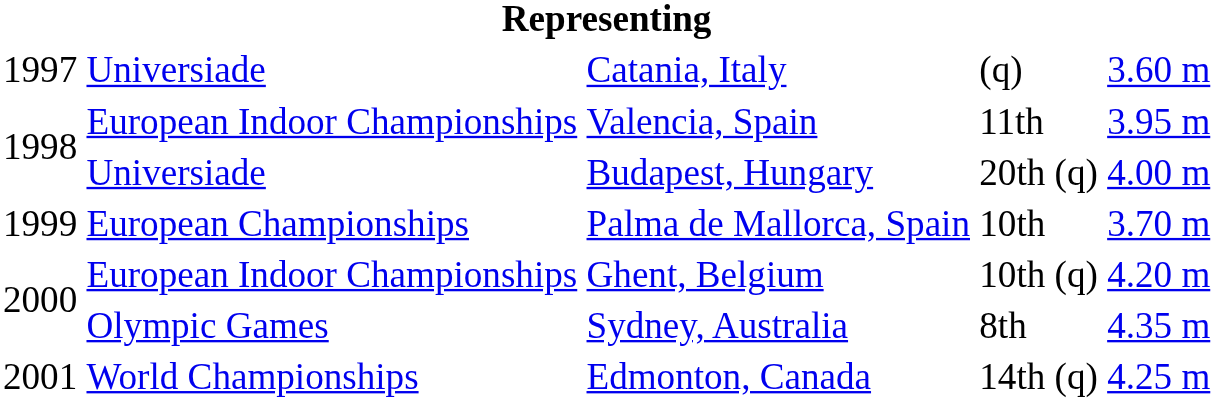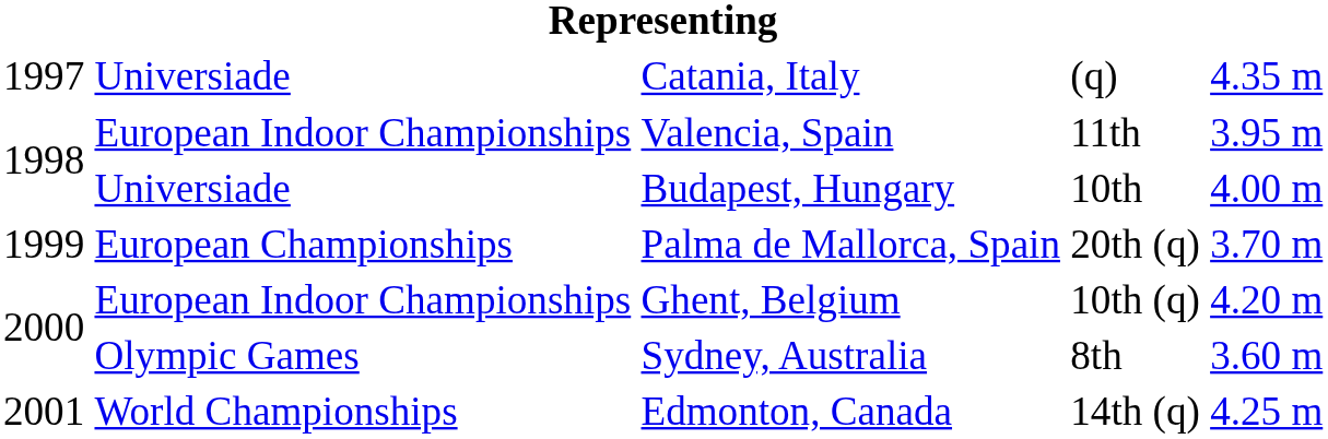 <table>
 <tr>
 <th colspan="5">Representing </th>
 </tr>
 <tr>
 <td>1997</td>
 <td><a href='#'>Universiade</a></td>
 <td><a href='#'>Catania, Italy</a></td>
 <td>(q)</td>
-<td><a href='#'>3.60 m</a></td>
+<td><a href='#'>4.35 m</a></td>
 </tr>
 <tr>
 <td rowspan=2>1998</td>
 <td><a href='#'>European Indoor Championships</a></td>
 <td><a href='#'>Valencia, Spain</a></td>
 <td>11th</td>
 <td><a href='#'>3.95 m</a></td>
 </tr>
 <tr>
 <td><a href='#'>Universiade</a></td>
 <td><a href='#'>Budapest, Hungary</a></td>
-<td>20th (q)</td>
+<td>10th</td>
 <td><a href='#'>4.00 m</a></td>
 </tr>
 <tr>
 <td>1999</td>
 <td><a href='#'>European Championships</a></td>
 <td><a href='#'>Palma de Mallorca, Spain</a></td>
-<td>10th</td>
+<td>20th (q)</td>
 <td><a href='#'>3.70 m</a></td>
 </tr>
 <tr>
 <td rowspan=2>2000</td>
 <td><a href='#'>European Indoor Championships</a></td>
 <td><a href='#'>Ghent, Belgium</a></td>
 <td>10th (q)</td>
 <td><a href='#'>4.20 m</a></td>
 </tr>
 <tr>
 <td><a href='#'>Olympic Games</a></td>
 <td><a href='#'>Sydney, Australia</a></td>
 <td>8th</td>
-<td><a href='#'>4.35 m</a></td>
+<td><a href='#'>3.60 m</a></td>
 </tr>
 <tr>
 <td>2001</td>
 <td><a href='#'>World Championships</a></td>
 <td><a href='#'>Edmonton, Canada</a></td>
 <td>14th (q)</td>
 <td><a href='#'>4.25 m</a></td>
 </tr>
 </table>
